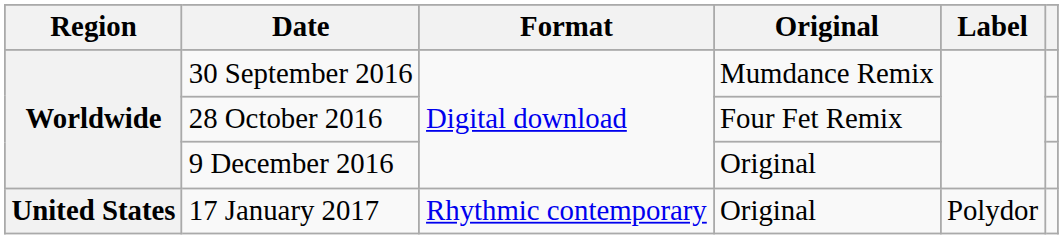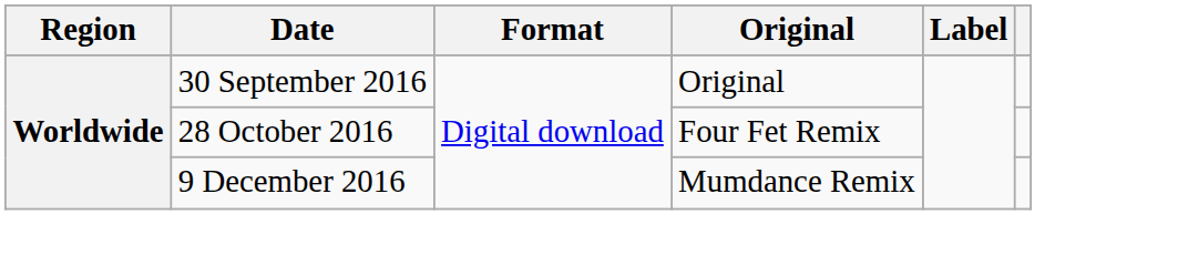 <table class="wikitable plainrowheaders">
 <tr>
 <th scope="col">Region</th>
 <th scope="col">Date</th>
 <th scope="col">Format</th>
 <th scope="col">Original</th>
 <th scope="col">Label</th>
 <th scope="col"></th>
 </tr>
 <tr>
 <th scope="row" rowspan="3">Worldwide</th>
 <td>30 September 2016</td>
 <td rowspan="3"><a href='#'>Digital download</a></td>
-<td>Mumdance Remix</td>
+<td>Original</td>
 <td rowspan="3"></td>
 <td></td>
 </tr>
 <tr>
 <td>28 October 2016</td>
 <td>Four Fet Remix</td>
 <td></td>
 </tr>
 <tr>
 <td>9 December 2016</td>
-<td>Original</td>
-<td></td>
-</tr>
-<tr>
-<th scope="row">United States</th>
-<td>17 January 2017</td>
-<td><a href='#'>Rhythmic contemporary</a></td>
-<td>Original</td>
-<td>Polydor</td>
+<td>Mumdance Remix</td>
 <td></td>
 </tr>
 </table>
